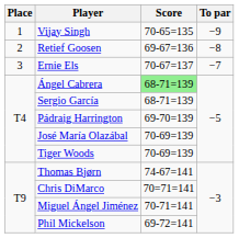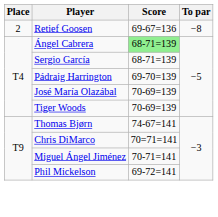 <table class="wikitable">
 <tr>
 <th>Place</th>
 <th>Player</th>
 <th>Score</th>
 <th>To par</th>
 </tr>
 <tr>
-<td align=center>1</td>
-<td> <a href='#'>Vijay Singh</a></td>
-<td align=center>70-65=135</td>
-<td align=center>−9</td>
-</tr>
-<tr>
 <td align=center>2</td>
 <td> <a href='#'>Retief Goosen</a></td>
 <td align=center>69-67=136</td>
 <td align=center>−8</td>
-</tr>
-<tr>
-<td align=center>3</td>
-<td> <a href='#'>Ernie Els</a></td>
-<td align=center>70-67=137</td>
-<td align=center>−7</td>
 </tr>
 <tr>
 <td rowspan="5" align=center>T4</td>
 <td> <a href='#'>Ángel Cabrera</a></td>
 <td align=center style="background: lightgreen;">68-71=139</td>
 <td rowspan="5" align=center>−5</td>
 </tr>
 <tr>
 <td> <a href='#'>Sergio García</a></td>
 <td align=center>68-71=139</td>
 </tr>
 <tr>
 <td> <a href='#'>Pádraig Harrington</a></td>
 <td align=center>69-70=139</td>
 </tr>
 <tr>
 <td> <a href='#'>José María Olazábal</a></td>
 <td align=center>70-69=139</td>
 </tr>
 <tr>
 <td> <a href='#'>Tiger Woods</a></td>
 <td align=center>70-69=139</td>
 </tr>
 <tr>
 <td rowspan="4" align=center>T9</td>
 <td> <a href='#'>Thomas Bjørn</a></td>
 <td align=center>74-67=141</td>
 <td rowspan="4" align=center>−3</td>
 </tr>
 <tr>
 <td> <a href='#'>Chris DiMarco</a></td>
 <td align=center>70=71=141</td>
 </tr>
 <tr>
 <td> <a href='#'>Miguel Ángel Jiménez</a></td>
 <td align=center>70-71=141</td>
 </tr>
 <tr>
 <td> <a href='#'>Phil Mickelson</a></td>
 <td align=center>69-72=141</td>
 </tr>
 </table>
